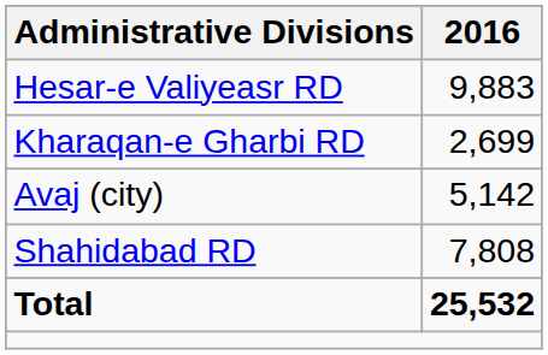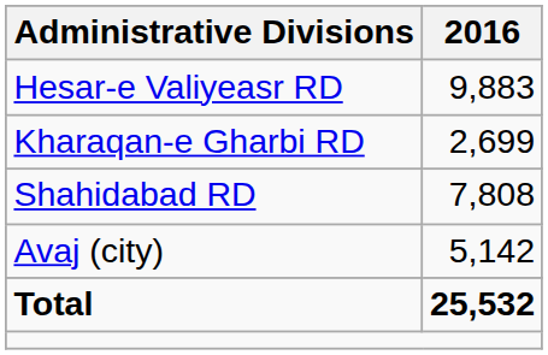 <table class="wikitable">
 <tr>
 <th>Administrative Divisions</th>
 <th>2016</th>
 </tr>
 <tr>
 <td><a href='#'>Hesar-e Valiyeasr RD</a></td>
 <td style="text-align: right;">9,883</td>
 </tr>
 <tr>
 <td><a href='#'>Kharaqan-e Gharbi RD</a></td>
 <td style="text-align: right;">2,699</td>
 </tr>
 <tr>
+<td><a href='#'>Shahidabad RD</a></td>
+<td style="text-align: right;">7,808</td>
+</tr>
+<tr>
 <td><a href='#'>Avaj</a> (city)</td>
 <td style="text-align: right;">5,142</td>
-</tr>
-<tr>
-<td><a href='#'>Shahidabad RD</a></td>
-<td style="text-align: right;">7,808</td>
 </tr>
 <tr>
 <td><strong>Total</strong></td>
 <td style="text-align: right;"><strong>25,532</strong></td>
 </tr>
 <tr>
 <td colspan=2></td>
 </tr>
 </table>
